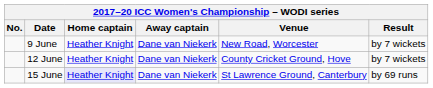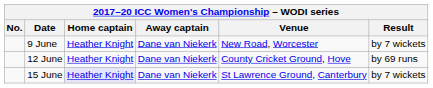 <table class="wikitable">
 <tr>
 <th colspan="9"><a href='#'>2017–20 ICC Women's Championship</a> – WODI series</th>
 </tr>
 <tr>
 <th>No.</th>
 <th>Date</th>
 <th>Home captain</th>
 <th>Away captain</th>
 <th>Venue</th>
 <th>Result</th>
 </tr>
 <tr>
 <td></td>
 <td>9 June</td>
 <td><a href='#'>Heather Knight</a></td>
 <td><a href='#'>Dane van Niekerk</a></td>
 <td><a href='#'>New Road</a>, <a href='#'>Worcester</a></td>
 <td> by 7 wickets</td>
 </tr>
 <tr>
 <td></td>
 <td>12 June</td>
 <td><a href='#'>Heather Knight</a></td>
 <td><a href='#'>Dane van Niekerk</a></td>
 <td><a href='#'>County Cricket Ground</a>, <a href='#'>Hove</a></td>
-<td> by 7 wickets</td>
+<td> by 69 runs</td>
 </tr>
 <tr>
 <td></td>
 <td>15 June</td>
 <td style="background: lavender;"><a href='#'>Heather Knight</a></td>
 <td><a href='#'>Dane van Niekerk</a></td>
 <td><a href='#'>St Lawrence Ground</a>, <a href='#'>Canterbury</a></td>
-<td> by 69 runs</td>
+<td> by 7 wickets</td>
 </tr>
 </table>
